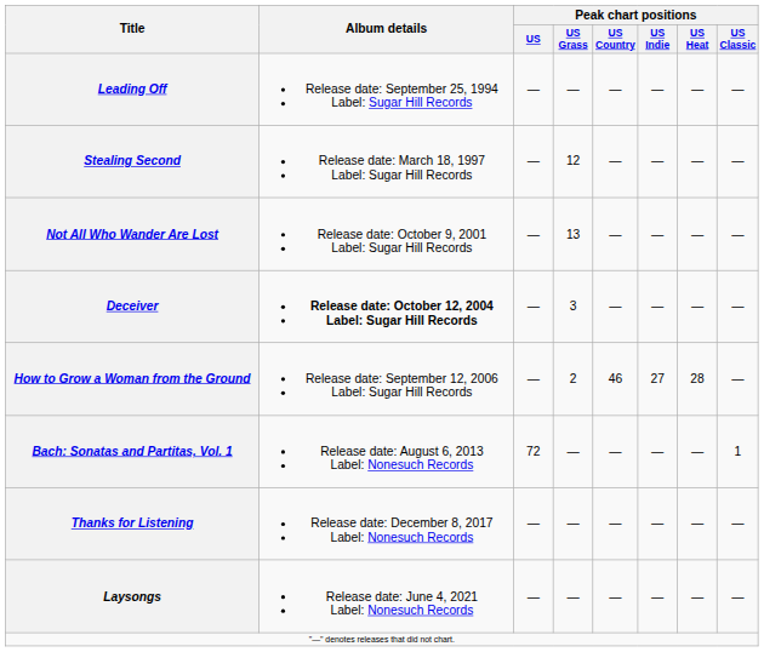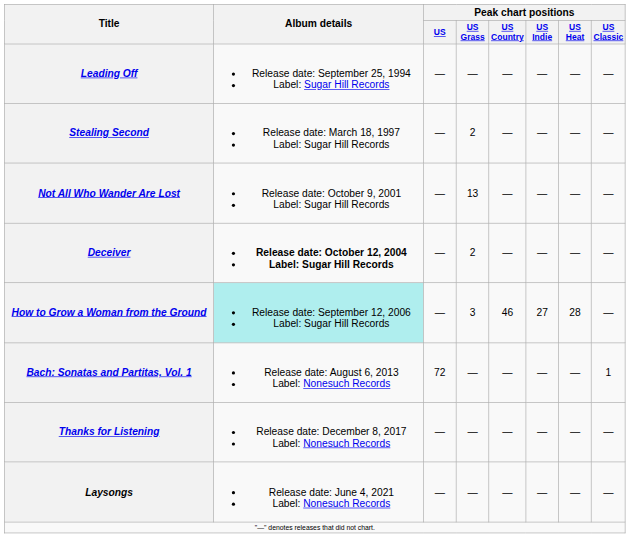 <table class="wikitable plainrowheaders" style="text-align:center;">
 <tr>
 <th rowspan="2" style="width:20em;">Title</th>
 <th rowspan="2" style="width:20em;">Album details</th>
 <th colspan="6">Peak chart positions</th>
 </tr>
 <tr style="font-size:smaller;">
 <th style="width:45px;"><a href='#'>US</a></th>
 <th style="width:45px;"><a href='#'>US Grass</a></th>
 <th style="width:45px;"><a href='#'>US Country</a></th>
 <th style="width:45px;"><a href='#'>US Indie</a></th>
 <th style="width:45px;"><a href='#'>US Heat</a></th>
 <th style="width:45px;"><a href='#'>US Classic</a></th>
 </tr>
 <tr>
 <th scope="row"><em><a href='#'>Leading Off</a></em></th>
 <td><br><ul><li>Release date: September 25, 1994</li><li>Label: <a href='#'>Sugar Hill Records</a></li></ul></td>
 <td>—</td>
 <td>—</td>
 <td>—</td>
 <td>—</td>
 <td>—</td>
 <td>—</td>
 </tr>
 <tr>
 <th scope="row"><em><a href='#'>Stealing Second</a></em></th>
 <td><br><ul><li>Release date: March 18, 1997</li><li>Label: Sugar Hill Records</li></ul></td>
 <td>—</td>
-<td>12</td>
+<td>2</td>
 <td>—</td>
 <td>—</td>
 <td>—</td>
 <td>—</td>
 </tr>
 <tr>
 <th scope="row"><em><a href='#'>Not All Who Wander Are Lost</a></em></th>
 <td><br><ul><li>Release date: October 9, 2001</li><li>Label: Sugar Hill Records</li></ul></td>
 <td>—</td>
 <td>13</td>
 <td>—</td>
 <td>—</td>
 <td>—</td>
 <td>—</td>
 </tr>
 <tr>
 <th scope="row"><em><a href='#'>Deceiver</a></em></th>
 <td><strong><br><ul><li>Release date: October 12, 2004</li><li>Label: Sugar Hill Records</li></ul></strong></td>
 <td>—</td>
-<td>3</td>
+<td>2</td>
 <td>—</td>
 <td>—</td>
 <td>—</td>
 <td>—</td>
 </tr>
 <tr>
 <th scope="row"><em><a href='#'>How to Grow a Woman from the Ground</a></em></th>
-<td><br><ul><li>Release date: September 12, 2006</li><li>Label: Sugar Hill Records</li></ul></td>
+<td style="background: paleturquoise;"><br><ul><li>Release date: September 12, 2006</li><li>Label: Sugar Hill Records</li></ul></td>
 <td>—</td>
-<td>2</td>
+<td>3</td>
 <td>46</td>
 <td>27</td>
 <td>28</td>
 <td>—</td>
 </tr>
 <tr>
 <th scope="row"><em><a href='#'>Bach: Sonatas and Partitas, Vol. 1</a></em></th>
 <td><br><ul><li>Release date: August 6, 2013</li><li>Label: <a href='#'>Nonesuch Records</a></li></ul></td>
 <td>72</td>
 <td>—</td>
 <td>—</td>
 <td>—</td>
 <td>—</td>
 <td>1</td>
 </tr>
 <tr>
 <th scope="row"><em><a href='#'>Thanks for Listening</a></em></th>
 <td><br><ul><li>Release date: December 8, 2017</li><li>Label: <a href='#'>Nonesuch Records</a></li></ul></td>
 <td>—</td>
 <td>—</td>
 <td>—</td>
 <td>—</td>
 <td>—</td>
 <td>—</td>
 </tr>
 <tr>
 <th scope="row"><em>Laysongs</em></th>
 <td><br><ul><li>Release date: June 4, 2021</li><li>Label: <a href='#'>Nonesuch Records</a></li></ul></td>
 <td>—</td>
 <td>—</td>
 <td>—</td>
 <td>—</td>
 <td>—</td>
 <td>—</td>
 </tr>
 <tr>
 <td colspan="8" style="font-size:8pt">"—" denotes releases that did not chart.</td>
 </tr>
 </table>
